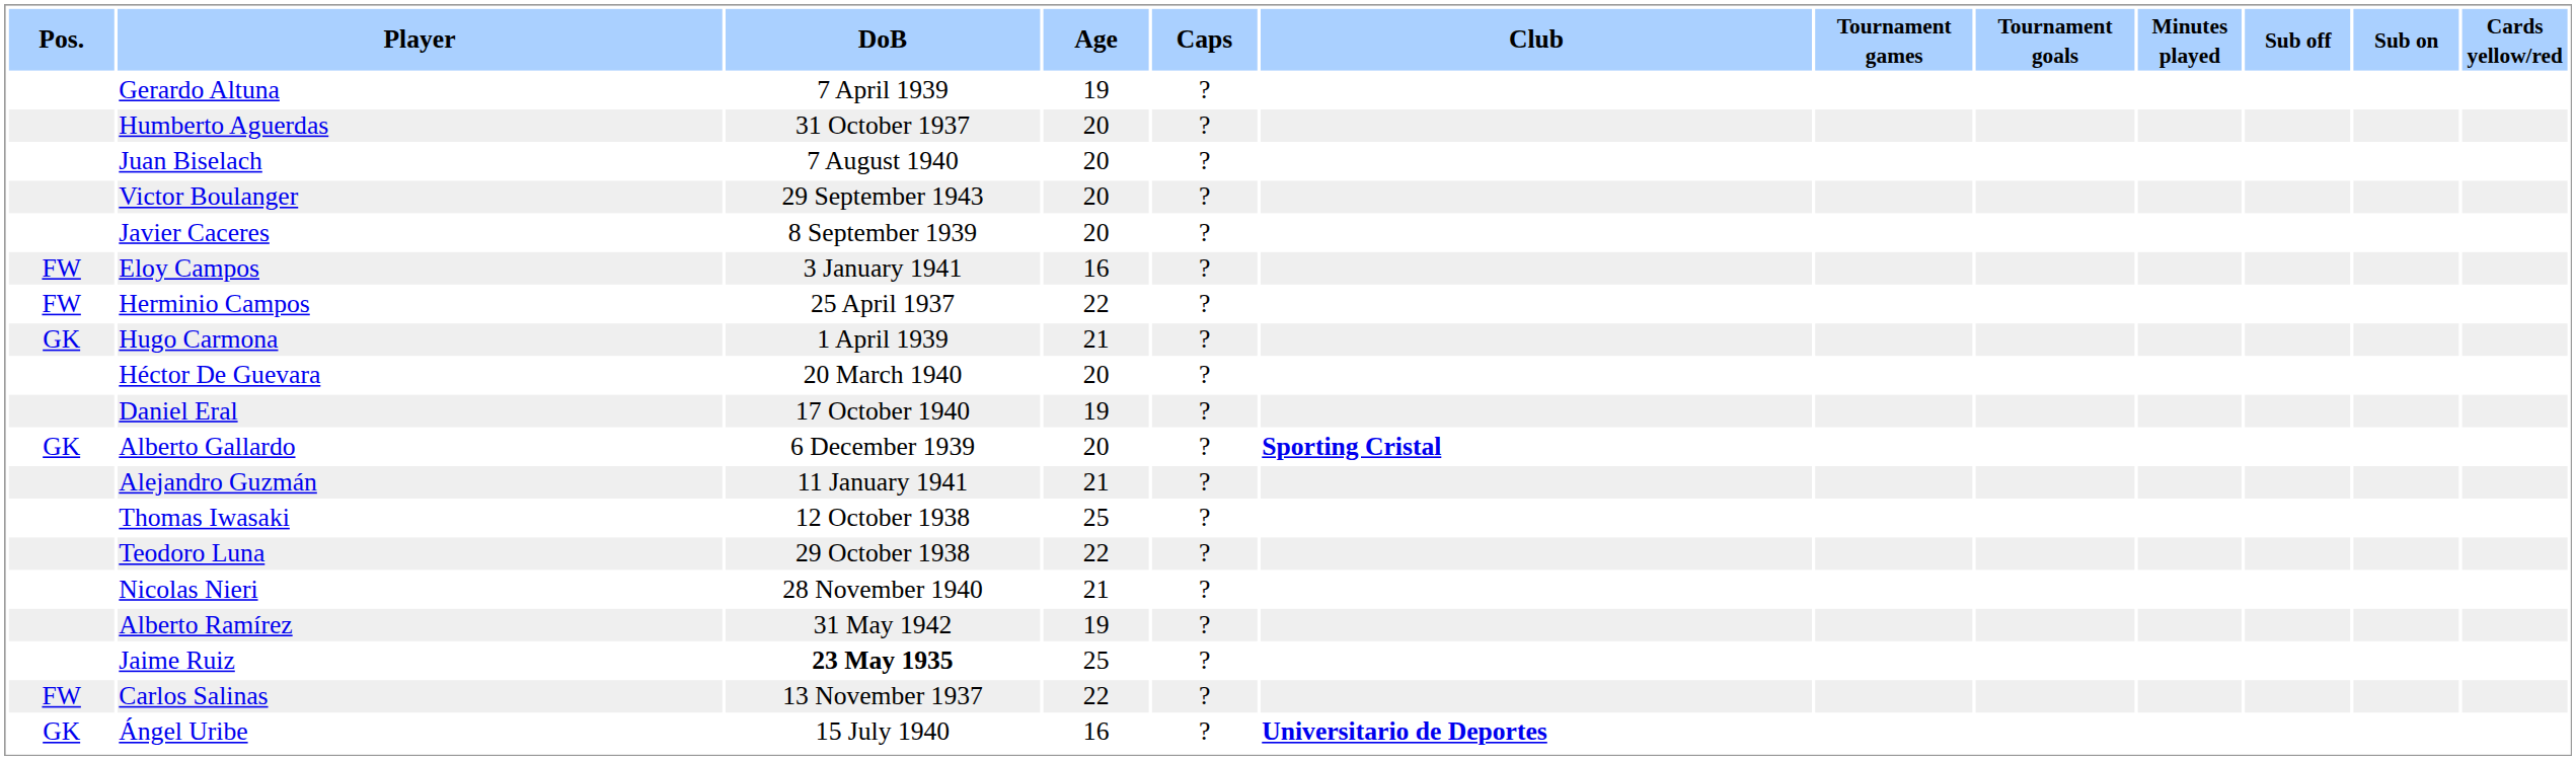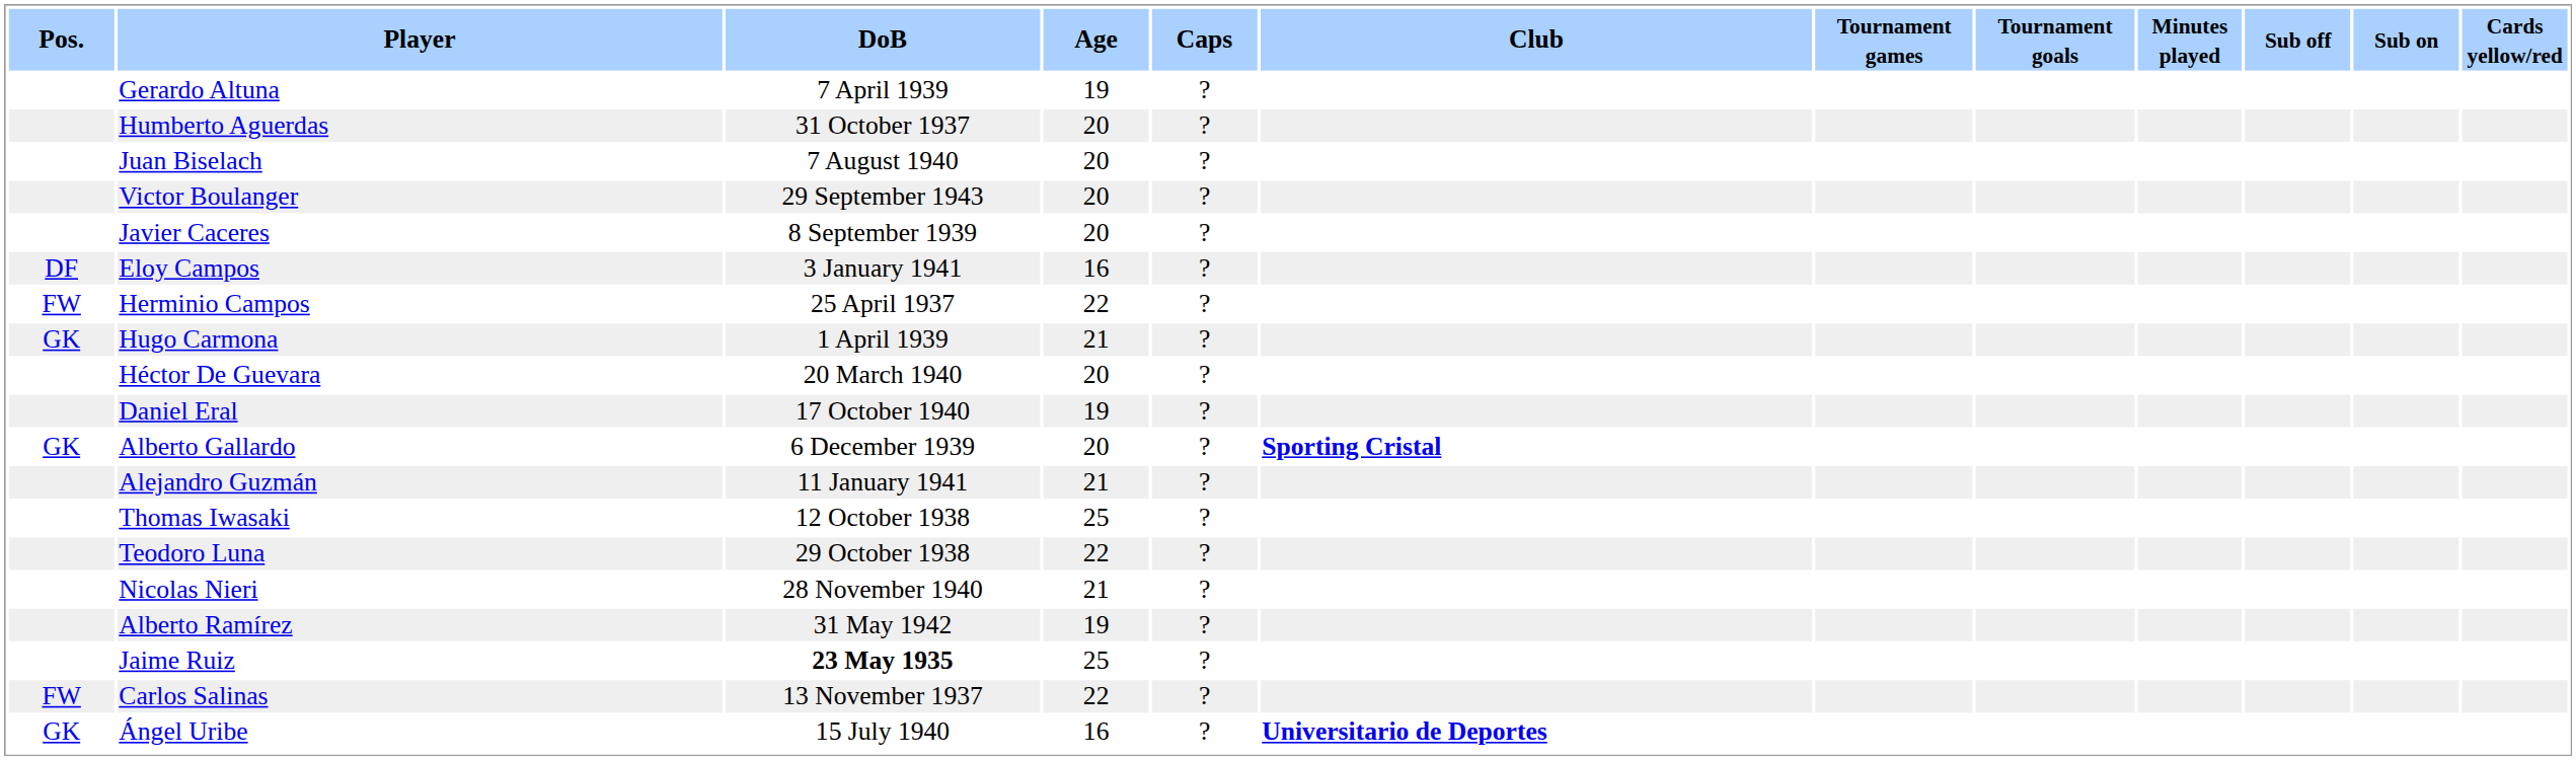 <table border="0" width="100%" style="border: 1px solid #999; background-color:#FFFFFF; text-align:center">
 <tr align="center" bgcolor="#AAD0FF">
 <th width=4%>Pos.</th>
 <th width=23%>Player</th>
 <th width=12%>DoB</th>
 <th width=4%>Age</th>
 <th width=4%>Caps</th>
 <th width=21%>Club</th>
 <th width=6%><small>Tournament<br>games</small></th>
 <th width=6%><small>Tournament<br>goals</small></th>
 <th width=4%><small>Minutes<br>played</small></th>
 <th width=4%><small>Sub off</small></th>
 <th width=4%><small>Sub on</small></th>
 <th width=4%><small>Cards<br>yellow/red</small></th>
 </tr>
 <tr>
 <td></td>
 <td align="left"><a href='#'>Gerardo Altuna</a></td>
 <td>7 April 1939</td>
 <td>19</td>
 <td>?</td>
 <td align="left"></td>
 <td></td>
 <td></td>
 <td></td>
 <td></td>
 <td></td>
 <td></td>
 </tr>
 <tr bgcolor="#EFEFEF">
 <td></td>
 <td align="left"><a href='#'>Humberto Aguerdas</a></td>
 <td>31 October 1937</td>
 <td>20</td>
 <td>?</td>
 <td align="left"></td>
 <td></td>
 <td></td>
 <td></td>
 <td></td>
 <td></td>
 <td></td>
 </tr>
 <tr>
 <td></td>
 <td align="left"><a href='#'>Juan Biselach</a></td>
 <td>7 August 1940</td>
 <td>20</td>
 <td>?</td>
 <td align="left"></td>
 <td></td>
 <td></td>
 <td></td>
 <td></td>
 <td></td>
 <td></td>
 </tr>
 <tr bgcolor="#EFEFEF">
 <td></td>
 <td align="left"><a href='#'>Victor Boulanger</a></td>
 <td>29 September 1943</td>
 <td>20</td>
 <td>?</td>
 <td align="left"></td>
 <td></td>
 <td></td>
 <td></td>
 <td></td>
 <td></td>
 <td></td>
 </tr>
 <tr>
 <td></td>
 <td align="left"><a href='#'>Javier Caceres</a></td>
 <td>8 September 1939</td>
 <td>20</td>
 <td>?</td>
 <td align="left"></td>
 <td></td>
 <td></td>
 <td></td>
 <td></td>
 <td></td>
 <td></td>
 </tr>
 <tr bgcolor="#EFEFEF">
-<td><a href='#'>FW</a></td>
+<td><a href='#'>DF</a></td>
 <td align="left"><a href='#'>Eloy Campos</a></td>
 <td>3 January 1941</td>
 <td>16</td>
 <td>?</td>
 <td align="left"></td>
 <td></td>
 <td></td>
 <td></td>
 <td></td>
 <td></td>
 <td></td>
 </tr>
 <tr>
 <td><a href='#'>FW</a></td>
 <td align="left"><a href='#'>Herminio Campos</a></td>
 <td>25 April 1937</td>
 <td>22</td>
 <td>?</td>
 <td align="left"></td>
 <td></td>
 <td></td>
 <td></td>
 <td></td>
 <td></td>
 <td></td>
 </tr>
 <tr bgcolor="#EFEFEF">
 <td><a href='#'>GK</a></td>
 <td align="left"><a href='#'>Hugo Carmona</a></td>
 <td>1 April 1939</td>
 <td>21</td>
 <td>?</td>
 <td align="left"></td>
 <td></td>
 <td></td>
 <td></td>
 <td></td>
 <td></td>
 <td></td>
 </tr>
 <tr>
 <td></td>
 <td align="left"><a href='#'>Héctor De Guevara</a></td>
 <td>20 March 1940</td>
 <td>20</td>
 <td>?</td>
 <td align="left"></td>
 <td></td>
 <td></td>
 <td></td>
 <td></td>
 <td></td>
 <td></td>
 </tr>
 <tr bgcolor="#EFEFEF">
 <td></td>
 <td align="left"><a href='#'>Daniel Eral</a></td>
 <td>17 October 1940</td>
 <td>19</td>
 <td>?</td>
 <td align="left"></td>
 <td></td>
 <td></td>
 <td></td>
 <td></td>
 <td></td>
 <td></td>
 </tr>
 <tr>
 <td><a href='#'>GK</a></td>
 <td align="left"><a href='#'>Alberto Gallardo</a></td>
 <td>6 December 1939</td>
 <td>20</td>
 <td>?</td>
 <td align="left"><strong> <a href='#'>Sporting Cristal</a></strong></td>
 <td></td>
 <td></td>
 <td></td>
 <td></td>
 <td></td>
 <td></td>
 </tr>
 <tr bgcolor="#EFEFEF">
 <td></td>
 <td align="left"><a href='#'>Alejandro Guzmán</a></td>
 <td>11 January 1941</td>
 <td>21</td>
 <td>?</td>
 <td align="left"></td>
 <td></td>
 <td></td>
 <td></td>
 <td></td>
 <td></td>
 <td></td>
 </tr>
 <tr>
 <td></td>
 <td align="left"><a href='#'>Thomas Iwasaki</a></td>
 <td>12 October 1938</td>
 <td>25</td>
 <td>?</td>
 <td align="left"></td>
 <td></td>
 <td></td>
 <td></td>
 <td></td>
 <td></td>
 <td></td>
 </tr>
 <tr bgcolor="#EFEFEF">
 <td></td>
 <td align="left"><a href='#'>Teodoro Luna</a></td>
 <td>29 October 1938</td>
 <td>22</td>
 <td>?</td>
 <td align="left"></td>
 <td></td>
 <td></td>
 <td></td>
 <td></td>
 <td></td>
 <td></td>
 </tr>
 <tr>
 <td></td>
 <td align="left"><a href='#'>Nicolas Nieri</a></td>
 <td>28 November 1940</td>
 <td>21</td>
 <td>?</td>
 <td align="left"></td>
 <td></td>
 <td></td>
 <td></td>
 <td></td>
 <td></td>
 <td></td>
 </tr>
 <tr bgcolor="#EFEFEF">
 <td></td>
 <td align="left"><a href='#'>Alberto Ramírez</a></td>
 <td>31 May 1942</td>
 <td>19</td>
 <td>?</td>
 <td align="left"></td>
 <td></td>
 <td></td>
 <td></td>
 <td></td>
 <td></td>
 <td></td>
 </tr>
 <tr>
 <td></td>
 <td align="left"><a href='#'>Jaime Ruiz</a></td>
 <td><strong>23 May 1935</strong></td>
 <td>25</td>
 <td>?</td>
 <td align="left"></td>
 <td></td>
 <td></td>
 <td></td>
 <td></td>
 <td></td>
 <td></td>
 </tr>
 <tr bgcolor="#EFEFEF">
 <td><a href='#'>FW</a></td>
 <td align="left"><a href='#'>Carlos Salinas</a></td>
 <td>13 November 1937</td>
 <td>22</td>
 <td>?</td>
 <td align="left"></td>
 <td></td>
 <td></td>
 <td></td>
 <td></td>
 <td></td>
 <td></td>
 </tr>
 <tr>
 <td><a href='#'>GK</a></td>
 <td align="left"><a href='#'>Ángel Uribe</a></td>
 <td>15 July 1940</td>
 <td>16</td>
 <td>?</td>
 <td align="left"><strong> <a href='#'>Universitario de Deportes</a></strong></td>
 <td></td>
 <td></td>
 <td></td>
 <td></td>
 <td></td>
 <td></td>
 </tr>
 <tr>
 </tr>
 </table>
